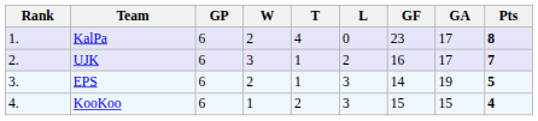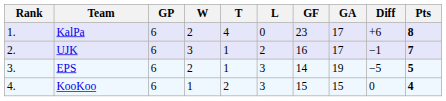 <table class="wikitable">
 <tr>
 <th bgcolor="#DDDDFF" width="6%" align="left">Rank</th>
 <th bgcolor="#DDDDFF" width="13%">Team</th>
 <th bgcolor="#DDDDFF" width="5%">GP</th>
 <th bgcolor="#DDDDFF" width="5%">W</th>
 <th bgcolor="#DDDDFF" width="5%">T</th>
 <th bgcolor="#DDDDFF" width="5%">L</th>
 <th bgcolor="#DDDDFF" width="5%">GF</th>
 <th bgcolor="#DDDDFF" width="5%">GA</th>
+<th bgcolor="#DDDDFF" width="5%">Diff</th>
 <th bgcolor="#DDDDFF" width="5%">Pts</th>
 </tr>
 <tr bgcolor="#e6e6fa">
 <td align="left">1.</td>
 <td><a href='#'>KalPa</a></td>
 <td>6</td>
 <td>2</td>
 <td>4</td>
 <td>0</td>
 <td>23</td>
 <td>17</td>
+<td>+6</td>
 <td><strong>8</strong></td>
 </tr>
 <tr bgcolor="#e6e6fa">
 <td align="left">2.</td>
 <td><a href='#'>UJK</a></td>
 <td>6</td>
 <td>3</td>
 <td>1</td>
 <td>2</td>
 <td>16</td>
 <td>17</td>
+<td>−1</td>
 <td><strong>7</strong></td>
 </tr>
 <tr bgcolor="#f0f8ff">
 <td align="left">3.</td>
 <td><a href='#'>EPS</a></td>
 <td>6</td>
 <td>2</td>
 <td>1</td>
 <td>3</td>
 <td>14</td>
 <td>19</td>
+<td>−5</td>
 <td><strong>5</strong></td>
 </tr>
 <tr bgcolor="#f0f8ff">
 <td align="left">4.</td>
 <td><a href='#'>KooKoo</a></td>
 <td>6</td>
 <td>1</td>
 <td>2</td>
 <td>3</td>
 <td>15</td>
 <td>15</td>
+<td>0</td>
 <td><strong>4</strong></td>
 </tr>
 </table>
